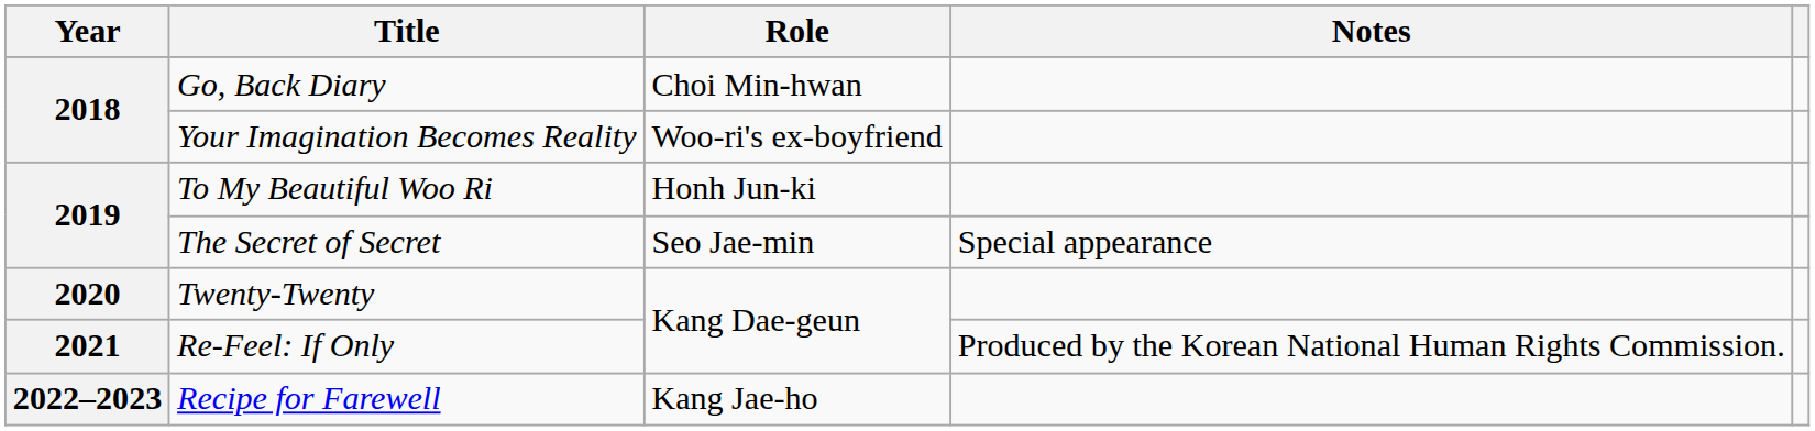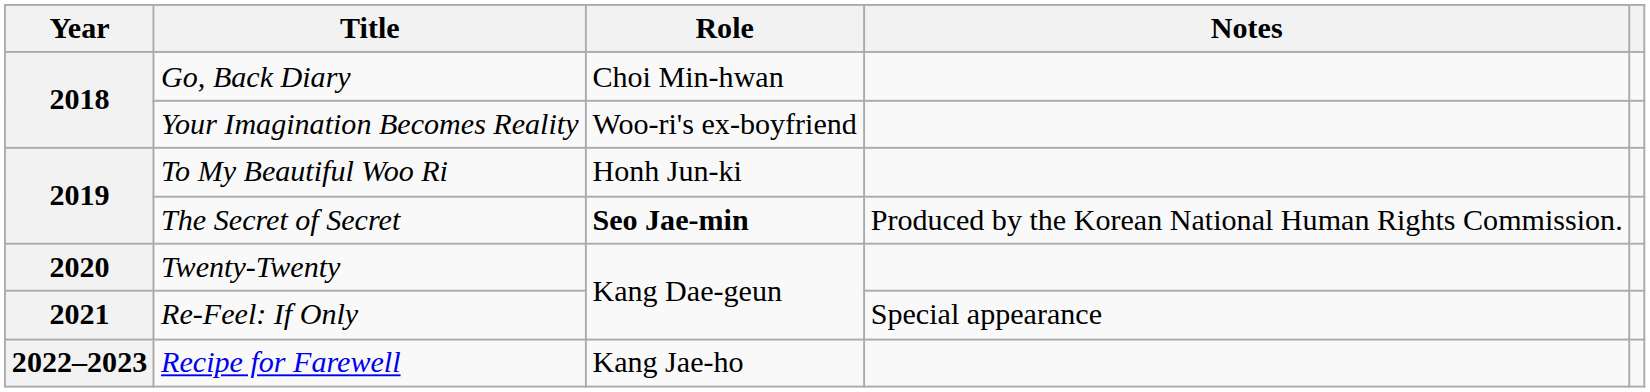 <table class="wikitable sortable plainrowheaders">
 <tr>
 <th scope="col">Year</th>
 <th scope="col">Title</th>
 <th scope="col">Role</th>
 <th scope="col">Notes</th>
 <th scope="col" class="unsortable"></th>
 </tr>
 <tr>
 <th scope="row" rowspan=2>2018</th>
 <td><em>Go, Back Diary</em></td>
 <td>Choi Min-hwan</td>
 <td></td>
 <td></td>
 </tr>
 <tr>
 <td><em>Your Imagination Becomes Reality</em></td>
 <td>Woo-ri's ex-boyfriend</td>
 <td></td>
 <td></td>
 </tr>
 <tr>
 <th scope="row" rowspan=2>2019</th>
 <td><em>To My Beautiful Woo Ri</em></td>
 <td>Honh Jun-ki</td>
 <td></td>
 <td></td>
 </tr>
 <tr>
 <td><em>The Secret of Secret</em></td>
-<td>Seo Jae-min</td>
-<td>Special appearance</td>
+<td><strong>Seo Jae-min</strong></td>
+<td>Produced by the Korean National Human Rights Commission.</td>
 <td></td>
 </tr>
 <tr>
 <th scope="row">2020</th>
 <td><em>Twenty-Twenty</em></td>
 <td rowspan=2>Kang Dae-geun</td>
 <td></td>
 <td></td>
 </tr>
 <tr>
 <th scope="row">2021</th>
 <td><em>Re-Feel: If Only</em></td>
-<td>Produced by the Korean National Human Rights Commission.</td>
+<td>Special appearance</td>
 <td></td>
 </tr>
 <tr>
 <th scope="row">2022–2023</th>
 <td><em><a href='#'>Recipe for Farewell</a></em></td>
 <td>Kang Jae-ho</td>
 <td></td>
 <td></td>
 </tr>
 </table>
